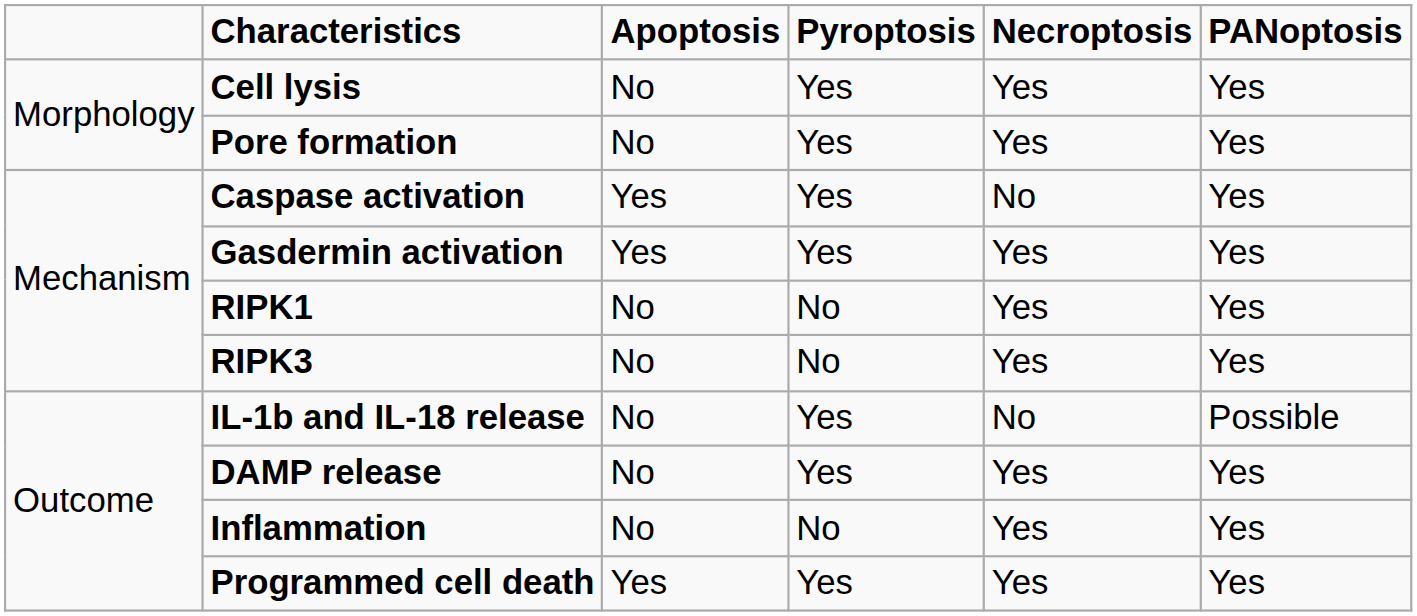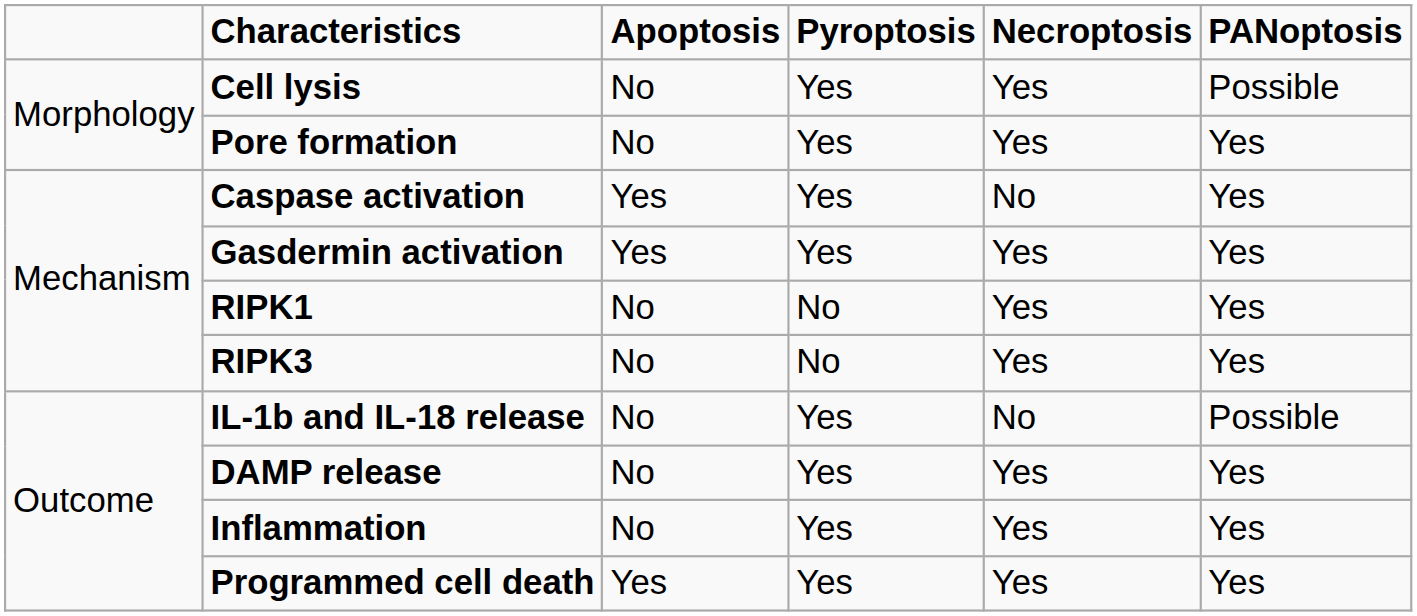 <table class="wikitable">
 <tr>
 <td></td>
 <td><strong>Characteristics</strong></td>
 <td><strong>Apoptosis</strong></td>
 <td><strong>Pyroptosis</strong></td>
 <td><strong>Necroptosis</strong></td>
 <td><strong>PANoptosis</strong></td>
 </tr>
 <tr>
 <td rowspan="2">Morphology</td>
 <td><strong>Cell lysis</strong></td>
 <td>No</td>
 <td>Yes</td>
 <td>Yes</td>
-<td>Yes</td>
+<td>Possible</td>
 </tr>
 <tr>
 <td><strong>Pore formation</strong></td>
 <td>No</td>
 <td>Yes</td>
 <td>Yes</td>
 <td>Yes</td>
 </tr>
 <tr>
 <td rowspan="4">Mechanism</td>
 <td><strong>Caspase activation</strong></td>
 <td>Yes</td>
 <td>Yes</td>
 <td>No</td>
 <td>Yes</td>
 </tr>
 <tr>
 <td><strong>Gasdermin activation</strong></td>
 <td>Yes</td>
 <td>Yes</td>
 <td>Yes</td>
 <td>Yes</td>
 </tr>
 <tr>
 <td><strong>RIPK1</strong></td>
 <td>No</td>
 <td>No</td>
 <td>Yes</td>
 <td>Yes</td>
 </tr>
 <tr>
 <td><strong>RIPK3</strong></td>
 <td>No</td>
 <td>No</td>
 <td>Yes</td>
 <td>Yes</td>
 </tr>
 <tr>
 <td rowspan="4">Outcome</td>
 <td><strong>IL-1b and IL-18 release</strong></td>
 <td>No</td>
 <td>Yes</td>
 <td>No</td>
 <td>Possible</td>
 </tr>
 <tr>
 <td><strong>DAMP release</strong></td>
 <td>No</td>
 <td>Yes</td>
 <td>Yes</td>
 <td>Yes</td>
 </tr>
 <tr>
 <td><strong>Inflammation</strong></td>
 <td>No</td>
-<td>No</td>
+<td>Yes</td>
 <td>Yes</td>
 <td>Yes</td>
 </tr>
 <tr>
 <td><strong>Programmed cell death</strong></td>
 <td>Yes</td>
 <td>Yes</td>
 <td>Yes</td>
 <td>Yes</td>
 </tr>
 </table>
